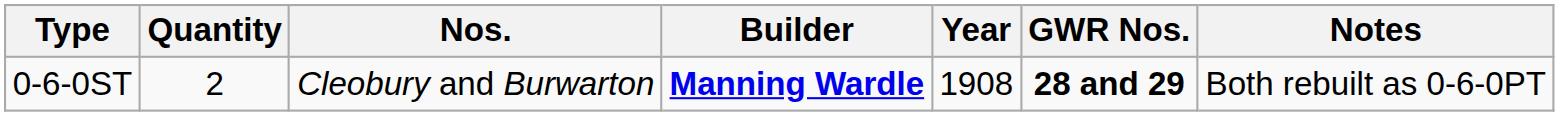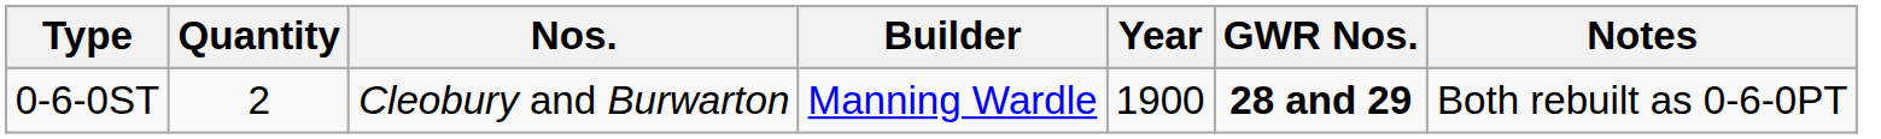 <table class=wikitable style=text-align:center>
 <tr>
 <th>Type</th>
 <th>Quantity</th>
 <th>Nos.</th>
 <th>Builder</th>
 <th>Year</th>
 <th>GWR Nos.</th>
 <th>Notes</th>
 </tr>
 <tr>
 <td>0-6-0ST</td>
 <td>2</td>
 <td><em>Cleobury</em> and <em>Burwarton</em></td>
-<td><strong><a href='#'>Manning Wardle</a></strong></td>
-<td>1908</td>
+<td><a href='#'>Manning Wardle</a></td>
+<td>1900</td>
 <td><strong>28 and 29</strong></td>
 <td>Both rebuilt as 0-6-0PT</td>
 </tr>
 </table>
